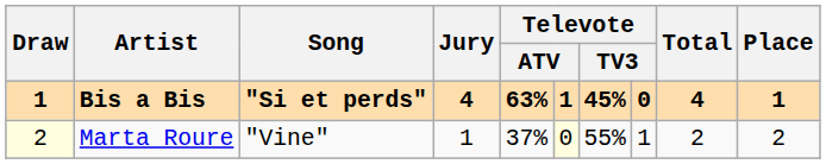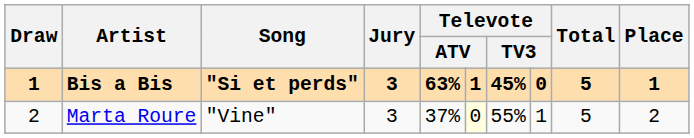 <table class="sortable wikitable" style="margin: 1em auto 1em auto; text-align:center">
 <tr>
 <th rowspan="2">Draw</th>
 <th rowspan="2">Artist</th>
 <th rowspan="2">Song</th>
 <th rowspan="2">Jury</th>
 <th colspan="4">Televote</th>
 <th rowspan="2">Total</th>
 <th rowspan="2">Place</th>
 </tr>
 <tr>
 <th colspan="2">ATV</th>
 <th colspan="2">TV3</th>
 </tr>
 <tr style="font-weight:bold; background:navajowhite;">
 <td>1</td>
 <td align="left">Bis a Bis</td>
 <td align="left">"Si et perds"</td>
-<td>4</td>
+<td>3</td>
 <td>63%</td>
 <td>1</td>
 <td>45%</td>
 <td>0</td>
-<td>4</td>
+<td>5</td>
 <td>1</td>
 </tr>
 <tr>
-<td style="background: lightyellow;">2</td>
+<td>2</td>
 <td align="left"><a href='#'>Marta Roure</a></td>
 <td align="left">"Vine"</td>
-<td>1</td>
+<td>3</td>
 <td>37%</td>
 <td style="background: lightyellow;">0</td>
 <td>55%</td>
 <td>1</td>
-<td>2</td>
+<td>5</td>
 <td>2</td>
 </tr>
 </table>
